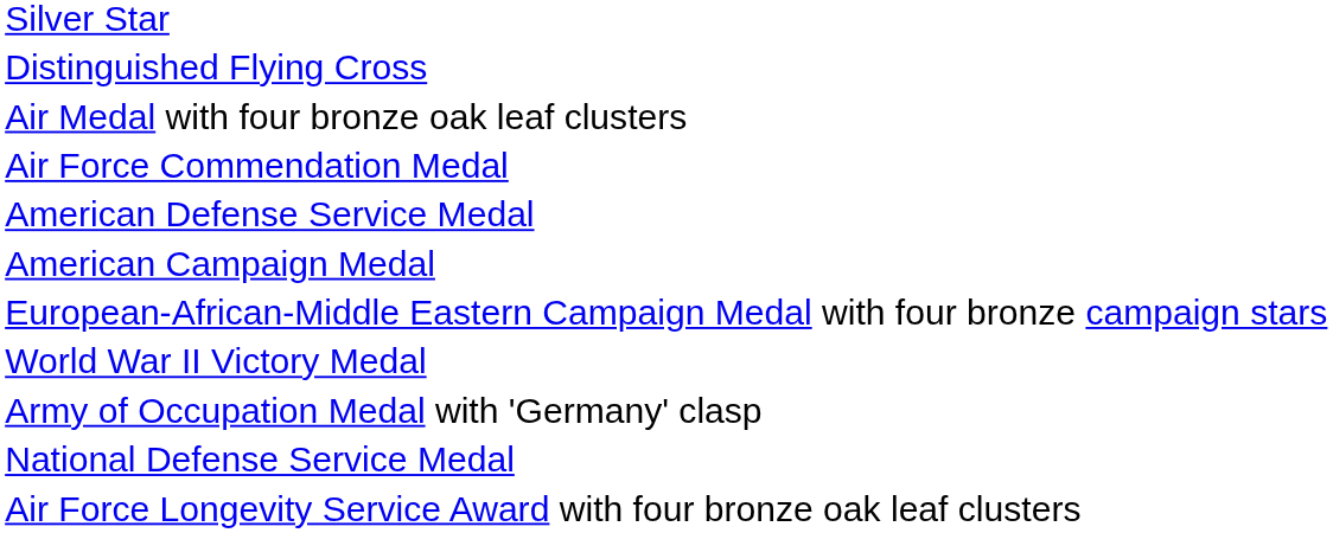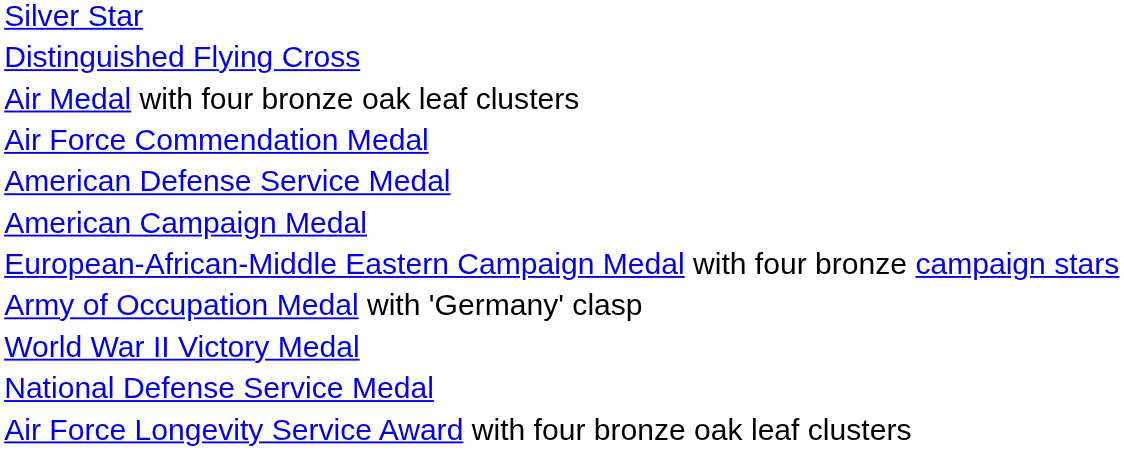 <table>
 <tr>
 <td></td>
 <td><a href='#'>Silver Star</a></td>
 </tr>
 <tr>
 <td></td>
 <td><a href='#'>Distinguished Flying Cross</a></td>
 </tr>
 <tr>
 <td></td>
 <td><a href='#'>Air Medal</a> with four bronze oak leaf clusters</td>
 </tr>
 <tr>
 <td></td>
 <td><a href='#'>Air Force Commendation Medal</a></td>
 </tr>
 <tr>
 <td></td>
 <td><a href='#'>American Defense Service Medal</a></td>
 </tr>
 <tr>
 <td></td>
 <td><a href='#'>American Campaign Medal</a></td>
 </tr>
 <tr>
 <td></td>
 <td><a href='#'>European-African-Middle Eastern Campaign Medal</a> with four bronze <a href='#'>campaign stars</a></td>
 </tr>
 <tr>
 <td></td>
-<td><a href='#'>World War II Victory Medal</a></td>
+<td><a href='#'>Army of Occupation Medal</a> with 'Germany' clasp</td>
 </tr>
 <tr>
 <td></td>
-<td><a href='#'>Army of Occupation Medal</a> with 'Germany' clasp</td>
+<td><a href='#'>World War II Victory Medal</a></td>
 </tr>
 <tr>
 <td></td>
 <td><a href='#'>National Defense Service Medal</a></td>
 </tr>
 <tr>
 <td></td>
 <td><a href='#'>Air Force Longevity Service Award</a> with four bronze oak leaf clusters</td>
 </tr>
 <tr>
 </tr>
 </table>
